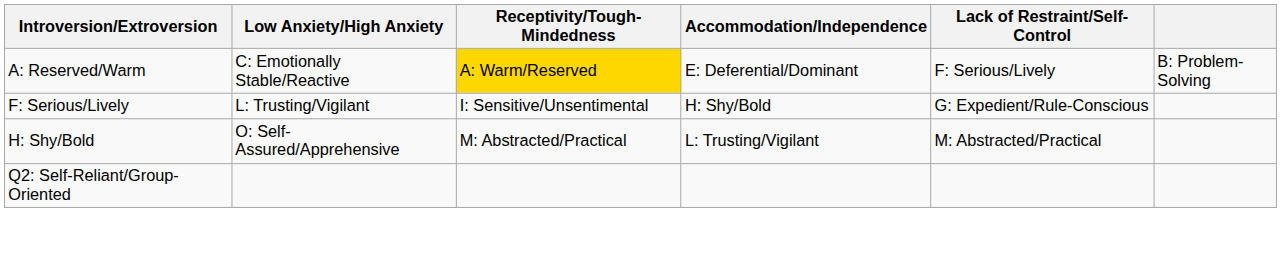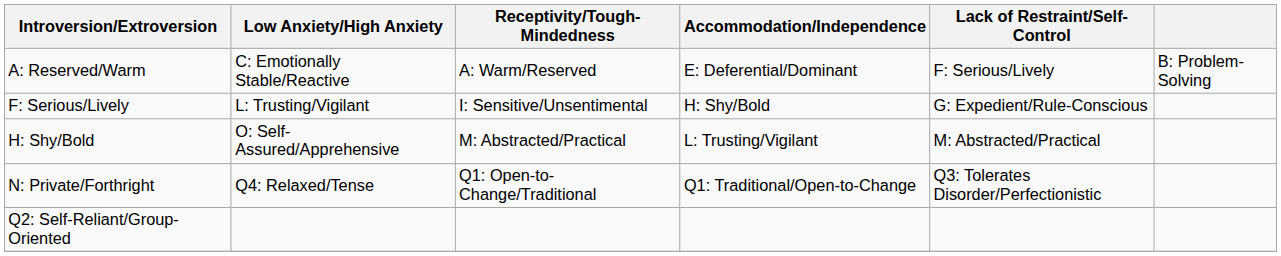 <table class="wikitable">
 <tr>
 <th style="width:18%;">Introversion/Extroversion</th>
 <th style="width:18%;">Low Anxiety/High Anxiety</th>
 <th style="width:18%;">Receptivity/Tough-Mindedness</th>
 <th style="width:18%;">Accommodation/Independence</th>
 <th style="width:18%;">Lack of Restraint/Self-Control</th>
 <th style="width:10%;"></th>
 </tr>
 <tr>
 <td>A: Reserved/Warm</td>
 <td>C: Emotionally Stable/Reactive</td>
-<td style="background: gold;">A: Warm/Reserved</td>
+<td>A: Warm/Reserved</td>
 <td>E: Deferential/Dominant</td>
 <td>F: Serious/Lively</td>
 <td>B: Problem-Solving</td>
 </tr>
 <tr>
 <td>F: Serious/Lively</td>
 <td>L: Trusting/Vigilant</td>
 <td>I: Sensitive/Unsentimental</td>
 <td>H: Shy/Bold</td>
 <td>G: Expedient/Rule-Conscious</td>
 <td></td>
 </tr>
 <tr>
 <td>H: Shy/Bold</td>
 <td>O: Self-Assured/Apprehensive</td>
 <td>M: Abstracted/Practical</td>
 <td>L: Trusting/Vigilant</td>
 <td>M: Abstracted/Practical</td>
 <td></td>
 </tr>
 <tr>
+<td>N: Private/Forthright</td>
+<td>Q4: Relaxed/Tense</td>
+<td>Q1: Open-to-Change/Traditional</td>
+<td>Q1: Traditional/Open-to-Change</td>
+<td>Q3: Tolerates Disorder/Perfectionistic</td>
+<td></td>
+</tr>
+<tr>
 <td>Q2: Self-Reliant/Group-Oriented</td>
 <td></td>
 <td></td>
 <td></td>
 <td></td>
 <td></td>
 </tr>
 <tr>
 </tr>
 </table>
